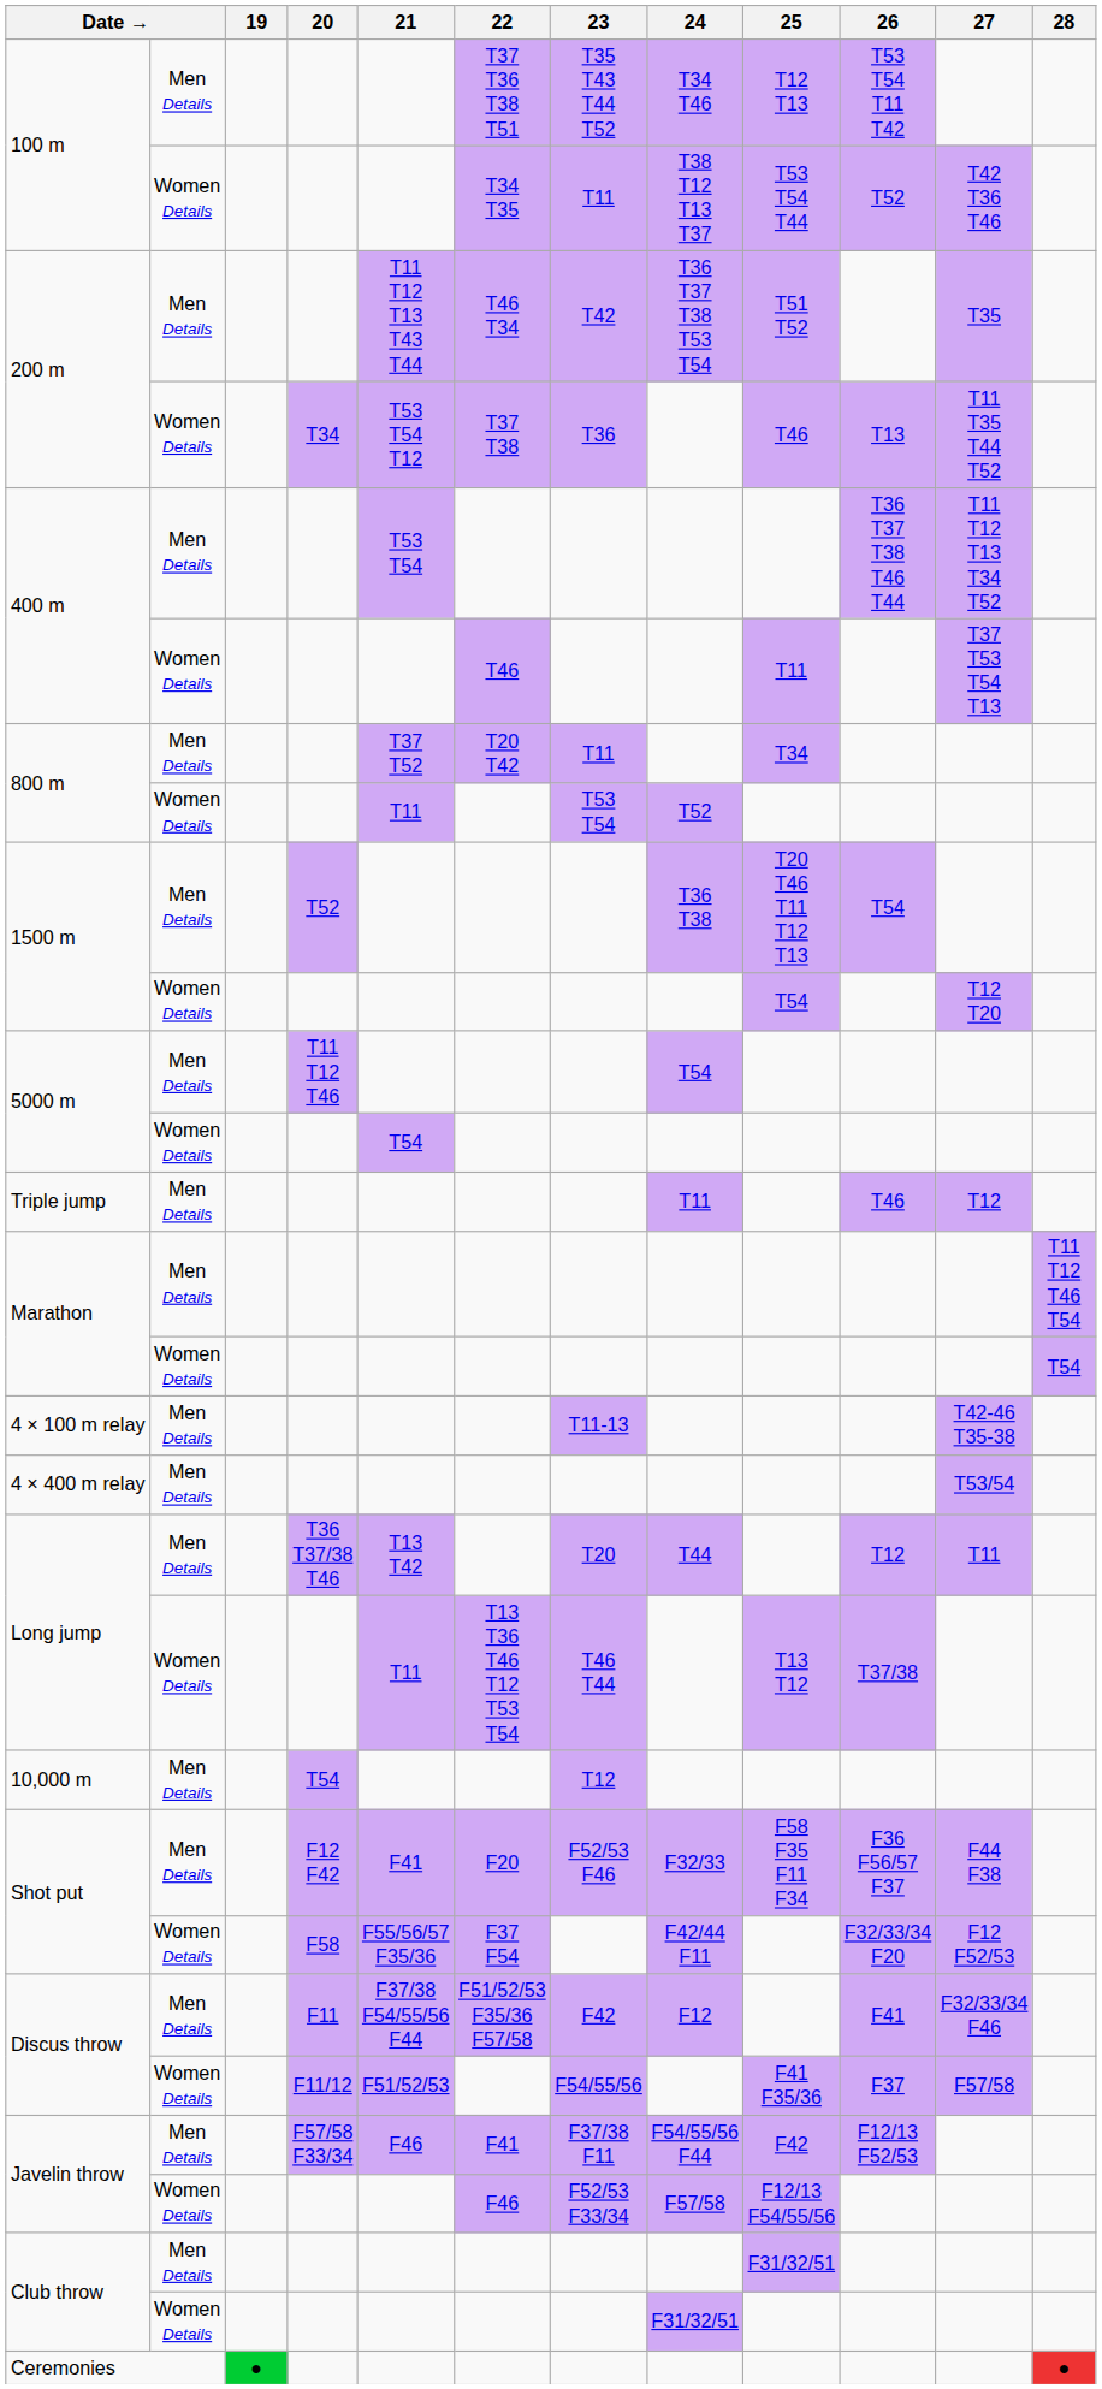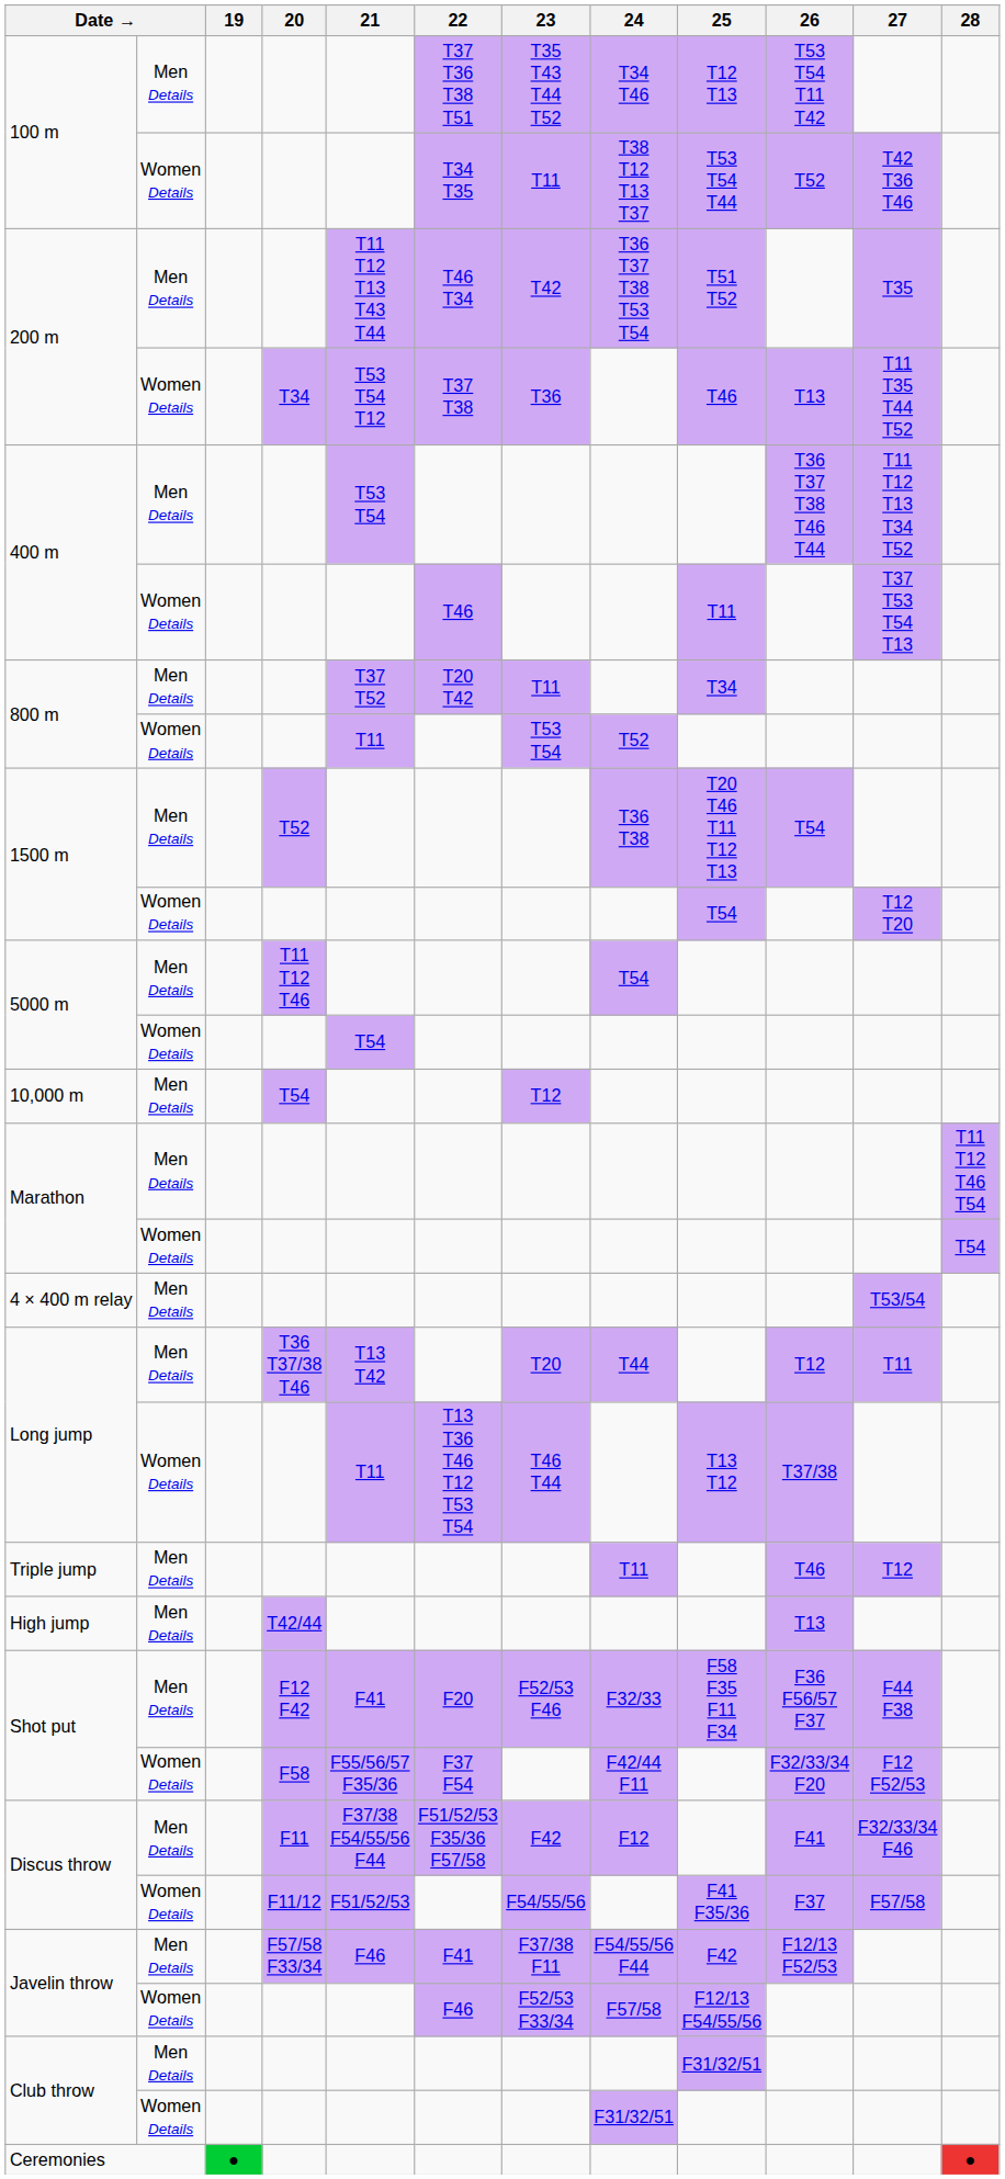 <table class="wikitable" style="margin:0.5em auto; font-size:90%; line-height:1.25em;">
 <tr align="center">
 <th colspan="2">Date →</th>
 <th width="40px">19</th>
 <th width="40px">20</th>
 <th width="40px">21</th>
 <th width="40px">22</th>
 <th width="40px">23</th>
 <th width="40px">24</th>
 <th width="40px">25</th>
 <th width="40px">26</th>
 <th width="40px">27</th>
 <th width="40px">28</th>
 </tr>
 <tr align="center">
 <td align="left" rowspan="2">100 m</td>
 <td>Men<br><small><em><a href='#'>Details</a></em></small></td>
 <td></td>
 <td></td>
 <td></td>
 <td bgcolor="#D0A9F5"><a href='#'>T37</a><br><a href='#'>T36</a><br><a href='#'>T38</a><br><a href='#'>T51</a></td>
 <td bgcolor="#D0A9F5"><a href='#'>T35</a><br><a href='#'>T43</a><br><a href='#'>T44</a><br><a href='#'>T52</a></td>
 <td bgcolor="#D0A9F5"><a href='#'>T34</a><br><a href='#'>T46</a></td>
 <td bgcolor="#D0A9F5"><a href='#'>T12</a><br><a href='#'>T13</a></td>
 <td bgcolor="#D0A9F5"><a href='#'>T53</a><br><a href='#'>T54</a><br><a href='#'>T11</a><br><a href='#'>T42</a></td>
 <td></td>
 <td></td>
 </tr>
 <tr align="center">
 <td>Women<br><small><em><a href='#'>Details</a></em></small></td>
 <td></td>
 <td></td>
 <td></td>
 <td bgcolor="#D0A9F5"><a href='#'>T34</a><br><a href='#'>T35</a></td>
 <td bgcolor="#D0A9F5"><a href='#'>T11</a></td>
 <td bgcolor="#D0A9F5"><a href='#'>T38</a><br><a href='#'>T12</a><br><a href='#'>T13</a><br><a href='#'>T37</a></td>
 <td bgcolor="#D0A9F5"><a href='#'>T53</a><br><a href='#'>T54</a><br><a href='#'>T44</a></td>
 <td bgcolor="#D0A9F5"><a href='#'>T52</a></td>
 <td bgcolor="#D0A9F5"><a href='#'>T42</a><br><a href='#'>T36</a><br><a href='#'>T46</a></td>
 <td></td>
 </tr>
 <tr align="center">
 <td align="left" rowspan="2">200 m</td>
 <td>Men<br><small><em><a href='#'>Details</a></em></small></td>
 <td></td>
 <td></td>
 <td bgcolor="#D0A9F5"><a href='#'>T11</a><br><a href='#'>T12</a><br><a href='#'>T13</a><br><a href='#'>T43</a><br><a href='#'>T44</a></td>
 <td bgcolor="#D0A9F5"><a href='#'>T46</a><br><a href='#'>T34</a></td>
 <td bgcolor="#D0A9F5"><a href='#'>T42</a></td>
 <td bgcolor="#D0A9F5"><a href='#'>T36</a><br><a href='#'>T37</a><br><a href='#'>T38</a><br><a href='#'>T53</a><br><a href='#'>T54</a></td>
 <td bgcolor="#D0A9F5"><a href='#'>T51</a><br><a href='#'>T52</a></td>
 <td></td>
 <td bgcolor="#D0A9F5"><a href='#'>T35</a></td>
 <td></td>
 </tr>
 <tr align="center">
 <td>Women<br><small><em><a href='#'>Details</a></em></small></td>
 <td></td>
 <td bgcolor="#D0A9F5"><a href='#'>T34</a></td>
 <td bgcolor="#D0A9F5"><a href='#'>T53</a><br><a href='#'>T54</a><br><a href='#'>T12</a></td>
 <td bgcolor="#D0A9F5"><a href='#'>T37</a><br><a href='#'>T38</a></td>
 <td bgcolor="#D0A9F5"><a href='#'>T36</a></td>
 <td></td>
 <td bgcolor="#D0A9F5"><a href='#'>T46</a></td>
 <td bgcolor="#D0A9F5"><a href='#'>T13</a></td>
 <td bgcolor="#D0A9F5"><a href='#'>T11</a><br><a href='#'>T35</a><br><a href='#'>T44</a><br><a href='#'>T52</a></td>
 <td></td>
 </tr>
 <tr align="center">
 <td align="left" rowspan="2">400 m</td>
 <td>Men<br><small><em><a href='#'>Details</a></em></small></td>
 <td></td>
 <td></td>
 <td bgcolor="#D0A9F5"><a href='#'>T53</a><br><a href='#'>T54</a></td>
 <td></td>
 <td></td>
 <td></td>
 <td></td>
 <td bgcolor="#D0A9F5"><a href='#'>T36</a><br><a href='#'>T37</a><br><a href='#'>T38</a><br><a href='#'>T46</a><br><a href='#'>T44</a></td>
 <td bgcolor="#D0A9F5"><a href='#'>T11</a><br><a href='#'>T12</a><br><a href='#'>T13</a><br><a href='#'>T34</a><br><a href='#'>T52</a></td>
 <td></td>
 </tr>
 <tr align="center">
 <td>Women<br><small><em><a href='#'>Details</a></em></small></td>
 <td></td>
 <td></td>
 <td></td>
 <td bgcolor="#D0A9F5"><a href='#'>T46</a></td>
 <td></td>
 <td></td>
 <td bgcolor="#D0A9F5"><a href='#'>T11</a></td>
 <td></td>
 <td bgcolor="#D0A9F5"><a href='#'>T37</a><br><a href='#'>T53</a><br><a href='#'>T54</a><br><a href='#'>T13</a></td>
 <td></td>
 </tr>
 <tr align="center">
 <td align="left" rowspan="2">800 m</td>
 <td>Men<br><small><em><a href='#'>Details</a></em></small></td>
 <td></td>
 <td></td>
 <td bgcolor="#D0A9F5"><a href='#'>T37</a><br><a href='#'>T52</a></td>
 <td bgcolor="#D0A9F5"><a href='#'>T20</a><br><a href='#'>T42</a></td>
 <td bgcolor="#D0A9F5"><a href='#'>T11</a></td>
 <td></td>
 <td bgcolor="#D0A9F5"><a href='#'>T34</a></td>
 <td></td>
 <td></td>
 <td></td>
 </tr>
 <tr align="center">
 <td>Women<br><small><em><a href='#'>Details</a></em></small></td>
 <td></td>
 <td></td>
 <td bgcolor="#D0A9F5"><a href='#'>T11</a></td>
 <td></td>
 <td bgcolor="#D0A9F5"><a href='#'>T53</a><br><a href='#'>T54</a></td>
 <td bgcolor="#D0A9F5"><a href='#'>T52</a></td>
 <td></td>
 <td></td>
 <td></td>
 <td></td>
 </tr>
 <tr align="center">
 <td align="left" rowspan="2">1500 m</td>
 <td>Men<br><small><em><a href='#'>Details</a></em></small></td>
 <td></td>
 <td bgcolor="#D0A9F5"><a href='#'>T52</a></td>
 <td></td>
 <td></td>
 <td></td>
 <td bgcolor="#D0A9F5"><a href='#'>T36</a><br><a href='#'>T38</a></td>
 <td bgcolor="#D0A9F5"><a href='#'>T20</a><br><a href='#'>T46</a><br><a href='#'>T11</a><br><a href='#'>T12</a><br><a href='#'>T13</a></td>
 <td bgcolor="#D0A9F5"><a href='#'>T54</a></td>
 <td></td>
 <td></td>
 </tr>
 <tr align="center">
 <td>Women<br><small><em><a href='#'>Details</a></em></small></td>
 <td></td>
 <td></td>
 <td></td>
 <td></td>
 <td></td>
 <td></td>
 <td bgcolor="#D0A9F5"><a href='#'>T54</a></td>
 <td></td>
 <td bgcolor="#D0A9F5"><a href='#'>T12</a><br><a href='#'>T20</a></td>
 <td></td>
 </tr>
 <tr align="center">
 <td align="left" rowspan="2">5000 m</td>
 <td>Men<br><small><em><a href='#'>Details</a></em></small></td>
 <td></td>
 <td bgcolor="#D0A9F5"><a href='#'>T11</a><br><a href='#'>T12</a><br><a href='#'>T46</a></td>
 <td></td>
 <td></td>
 <td></td>
 <td bgcolor="#D0A9F5"><a href='#'>T54</a></td>
 <td></td>
 <td></td>
 <td></td>
 <td></td>
 </tr>
 <tr align="center">
 <td>Women<br><small><em><a href='#'>Details</a></em></small></td>
 <td></td>
 <td></td>
 <td bgcolor="#D0A9F5"><a href='#'>T54</a></td>
 <td></td>
 <td></td>
 <td></td>
 <td></td>
 <td></td>
 <td></td>
 <td></td>
 </tr>
 <tr align="center">
-<td align="left">Triple jump</td>
+<td align="left">10,000 m</td>
 <td>Men<br><small><em><a href='#'>Details</a></em></small></td>
+<td></td>
+<td bgcolor="#D0A9F5"><a href='#'>T54</a></td>
+<td></td>
+<td></td>
+<td bgcolor="#D0A9F5"><a href='#'>T12</a></td>
 <td></td>
 <td></td>
 <td></td>
 <td></td>
-<td></td>
-<td bgcolor="#D0A9F5"><a href='#'>T11</a></td>
-<td></td>
-<td bgcolor="#D0A9F5"><a href='#'>T46</a></td>
-<td bgcolor="#D0A9F5"><a href='#'>T12</a></td>
 <td></td>
 </tr>
 <tr align="center">
 <td align="left" rowspan="2">Marathon</td>
 <td>Men<br><small><em><a href='#'>Details</a></em></small></td>
 <td></td>
 <td></td>
 <td></td>
 <td></td>
 <td></td>
 <td></td>
 <td></td>
 <td></td>
 <td></td>
 <td bgcolor="#D0A9F5"><a href='#'>T11</a><br><a href='#'>T12</a><br><a href='#'>T46</a><br><a href='#'>T54</a></td>
 </tr>
 <tr align="center">
 <td>Women<br><small><em><a href='#'>Details</a></em></small></td>
 <td></td>
 <td></td>
 <td></td>
 <td></td>
 <td></td>
 <td></td>
 <td></td>
 <td></td>
 <td></td>
 <td bgcolor="#D0A9F5"><a href='#'>T54</a></td>
-</tr>
-<tr align="center">
-<td align="left" rowspan="1">4 × 100 m relay</td>
-<td>Men<br><small><em><a href='#'>Details</a></em></small></td>
-<td></td>
-<td></td>
-<td></td>
-<td></td>
-<td bgcolor="#D0A9F5"><a href='#'>T11-13</a></td>
-<td></td>
-<td></td>
-<td></td>
-<td bgcolor="#D0A9F5"><a href='#'>T42-46</a><br><a href='#'>T35-38</a></td>
-<td></td>
 </tr>
 <tr align="center">
 <td align="left" rowspan="1">4 × 400 m relay</td>
 <td>Men<br><small><em><a href='#'>Details</a></em></small></td>
 <td></td>
 <td></td>
 <td></td>
 <td></td>
 <td></td>
 <td></td>
 <td></td>
 <td></td>
 <td bgcolor="#D0A9F5"><a href='#'>T53/54</a></td>
 <td></td>
 </tr>
 <tr align="center">
 <td align="left" rowspan="2">Long jump</td>
 <td>Men<br><small><em><a href='#'>Details</a></em></small></td>
 <td></td>
 <td bgcolor="#D0A9F5"><a href='#'>T36</a><br><a href='#'>T37/38</a><br><a href='#'>T46</a></td>
 <td bgcolor="#D0A9F5"><a href='#'>T13</a><br><a href='#'>T42</a></td>
 <td></td>
 <td bgcolor="#D0A9F5"><a href='#'>T20</a></td>
 <td bgcolor="#D0A9F5"><a href='#'>T44</a></td>
 <td></td>
 <td bgcolor="#D0A9F5"><a href='#'>T12</a></td>
 <td bgcolor="#D0A9F5"><a href='#'>T11</a></td>
 <td></td>
 </tr>
 <tr align="center">
 <td>Women<br><small><em><a href='#'>Details</a></em></small></td>
 <td></td>
 <td></td>
 <td bgcolor="#D0A9F5"><a href='#'>T11</a></td>
 <td bgcolor="#D0A9F5"><a href='#'>T13</a><br><a href='#'>T36</a><br><a href='#'>T46</a><br><a href='#'>T12</a><br><a href='#'>T53</a><br><a href='#'>T54</a></td>
 <td bgcolor="#D0A9F5"><a href='#'>T46</a><br><a href='#'>T44</a></td>
 <td></td>
 <td bgcolor="#D0A9F5"><a href='#'>T13</a><br><a href='#'>T12</a></td>
 <td bgcolor="#D0A9F5"><a href='#'>T37/38</a></td>
 <td></td>
 <td></td>
 </tr>
 <tr align="center">
-<td align="left">10,000 m</td>
+<td align="left">Triple jump</td>
 <td>Men<br><small><em><a href='#'>Details</a></em></small></td>
-<td></td>
-<td bgcolor="#D0A9F5"><a href='#'>T54</a></td>
-<td></td>
-<td></td>
-<td bgcolor="#D0A9F5"><a href='#'>T12</a></td>
 <td></td>
 <td></td>
 <td></td>
+<td></td>
+<td></td>
+<td bgcolor="#D0A9F5"><a href='#'>T11</a></td>
+<td></td>
+<td bgcolor="#D0A9F5"><a href='#'>T46</a></td>
+<td bgcolor="#D0A9F5"><a href='#'>T12</a></td>
+<td></td>
+</tr>
+<tr align="center">
+<td align="left">High jump</td>
+<td>Men<br><small><em><a href='#'>Details</a></em></small></td>
+<td></td>
+<td bgcolor="#D0A9F5"><a href='#'>T42/44</a></td>
+<td></td>
+<td></td>
+<td></td>
+<td></td>
+<td></td>
+<td bgcolor="#D0A9F5"><a href='#'>T13</a></td>
 <td></td>
 <td></td>
 </tr>
 <tr align="center">
 <td align="left" rowspan="2">Shot put</td>
 <td>Men<br><small><em><a href='#'>Details</a></em></small></td>
 <td></td>
 <td bgcolor="#D0A9F5"><a href='#'>F12</a><br><a href='#'>F42</a></td>
 <td bgcolor="#D0A9F5"><a href='#'>F41</a></td>
 <td bgcolor="#D0A9F5"><a href='#'>F20</a></td>
 <td bgcolor="#D0A9F5"><a href='#'>F52/53</a><br><a href='#'>F46</a></td>
 <td bgcolor="#D0A9F5"><a href='#'>F32/33</a></td>
 <td bgcolor="#D0A9F5"><a href='#'>F58</a><br><a href='#'>F35</a><br><a href='#'>F11</a><br><a href='#'>F34</a></td>
 <td bgcolor="#D0A9F5"><a href='#'>F36</a><br><a href='#'>F56/57</a><br><a href='#'>F37</a></td>
 <td bgcolor="#D0A9F5"><a href='#'>F44</a><br><a href='#'>F38</a></td>
 <td></td>
 </tr>
 <tr align="center">
 <td>Women<br><small><em><a href='#'>Details</a></em></small></td>
 <td></td>
 <td bgcolor="#D0A9F5"><a href='#'>F58</a></td>
 <td bgcolor="#D0A9F5"><a href='#'>F55/56/57</a><br><a href='#'>F35/36</a></td>
 <td bgcolor="#D0A9F5"><a href='#'>F37</a><br><a href='#'>F54</a></td>
 <td></td>
 <td bgcolor="#D0A9F5"><a href='#'>F42/44</a><br><a href='#'>F11</a></td>
 <td></td>
 <td bgcolor="#D0A9F5"><a href='#'>F32/33/34</a><br><a href='#'>F20</a></td>
 <td bgcolor="#D0A9F5"><a href='#'>F12</a><br><a href='#'>F52/53</a></td>
 <td></td>
 </tr>
 <tr align="center">
 <td align="left" rowspan="2">Discus throw</td>
 <td>Men<br><small><em><a href='#'>Details</a></em></small></td>
 <td></td>
 <td bgcolor="#D0A9F5"><a href='#'>F11</a></td>
 <td bgcolor="#D0A9F5"><a href='#'>F37/38</a> <br><a href='#'>F54/55/56</a><br><a href='#'>F44</a></td>
 <td bgcolor="#D0A9F5"><a href='#'>F51/52/53</a><br><a href='#'>F35/36</a><br><a href='#'>F57/58</a></td>
 <td bgcolor="#D0A9F5"><a href='#'>F42</a></td>
 <td bgcolor="#D0A9F5"><a href='#'>F12</a></td>
 <td></td>
 <td bgcolor="#D0A9F5"><a href='#'>F41</a></td>
 <td bgcolor="#D0A9F5"><a href='#'>F32/33/34</a><br><a href='#'>F46</a></td>
 <td></td>
 </tr>
 <tr align="center">
 <td>Women<br><small><em><a href='#'>Details</a></em></small></td>
 <td></td>
 <td bgcolor="#D0A9F5"><a href='#'>F11/12</a></td>
 <td bgcolor="#D0A9F5"><a href='#'>F51/52/53</a></td>
 <td></td>
 <td bgcolor="#D0A9F5"><a href='#'>F54/55/56</a></td>
 <td></td>
 <td bgcolor="#D0A9F5"><a href='#'>F41</a><br><a href='#'>F35/36</a></td>
 <td bgcolor="#D0A9F5"><a href='#'>F37</a></td>
 <td bgcolor="#D0A9F5"><a href='#'>F57/58</a></td>
 <td></td>
 </tr>
 <tr align="center">
 <td align="left" rowspan="2">Javelin throw</td>
 <td>Men<br><small><em><a href='#'>Details</a></em></small></td>
 <td></td>
 <td bgcolor="#D0A9F5"><a href='#'>F57/58</a><br><a href='#'>F33/34</a></td>
 <td bgcolor="#D0A9F5"><a href='#'>F46</a></td>
 <td bgcolor="#D0A9F5"><a href='#'>F41</a></td>
 <td bgcolor="#D0A9F5"><a href='#'>F37/38</a><br><a href='#'>F11</a></td>
 <td bgcolor="#D0A9F5"><a href='#'>F54/55/56</a><br><a href='#'>F44</a></td>
 <td bgcolor="#D0A9F5"><a href='#'>F42</a></td>
 <td bgcolor="#D0A9F5"><a href='#'>F12/13</a><br><a href='#'>F52/53</a></td>
 <td></td>
 <td></td>
 </tr>
 <tr align="center">
 <td>Women<br><small><em><a href='#'>Details</a></em></small></td>
 <td></td>
 <td></td>
 <td></td>
 <td bgcolor="#D0A9F5"><a href='#'>F46</a></td>
 <td bgcolor="#D0A9F5"><a href='#'>F52/53</a><br><a href='#'>F33/34</a></td>
 <td bgcolor="#D0A9F5"><a href='#'>F57/58</a></td>
 <td bgcolor="#D0A9F5"><a href='#'>F12/13</a><br><a href='#'>F54/55/56</a></td>
 <td></td>
 <td></td>
 <td></td>
 </tr>
 <tr align="center">
 <td align="left" rowspan="2">Club throw</td>
 <td>Men<br><small><em><a href='#'>Details</a></em></small></td>
 <td></td>
 <td></td>
 <td></td>
 <td></td>
 <td></td>
 <td></td>
 <td bgcolor="#D0A9F5"><a href='#'>F31/32/51</a></td>
 <td></td>
 <td></td>
 <td></td>
 </tr>
 <tr align="center">
 <td>Women<br><small><em><a href='#'>Details</a></em></small></td>
 <td></td>
 <td></td>
 <td></td>
 <td></td>
 <td></td>
 <td bgcolor="#D0A9F5"><a href='#'>F31/32/51</a></td>
 <td></td>
 <td></td>
 <td></td>
 <td></td>
 </tr>
 <tr align="center">
 <td align="left" colspan="2">Ceremonies</td>
 <td bgcolor="#00cc33">●</td>
 <td></td>
 <td></td>
 <td></td>
 <td></td>
 <td></td>
 <td></td>
 <td></td>
 <td></td>
 <td bgcolor="#ee3333">●</td>
 </tr>
 </table>
